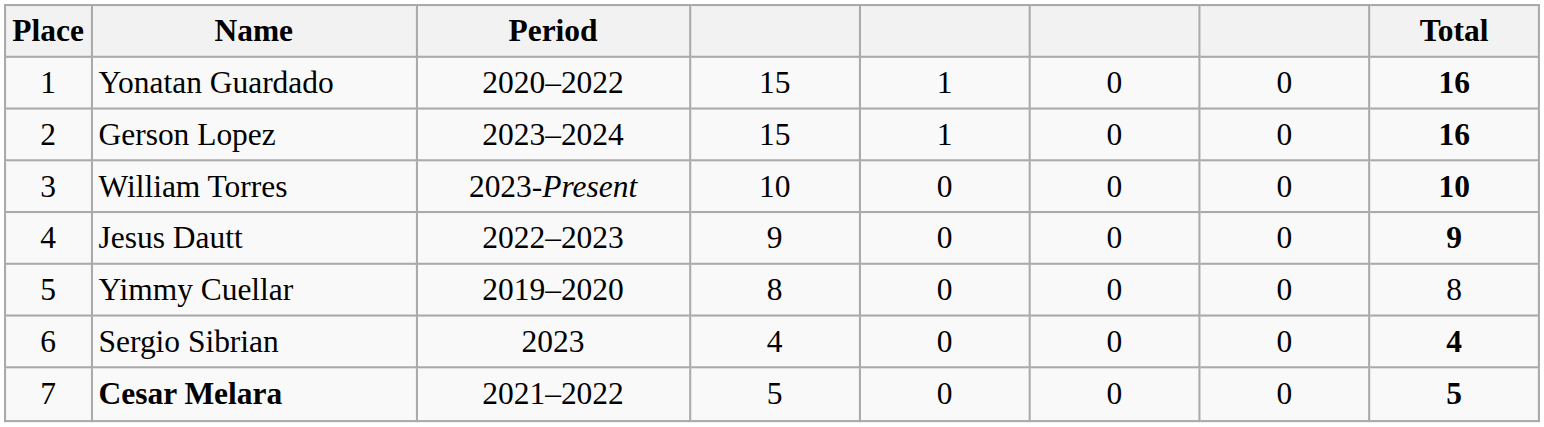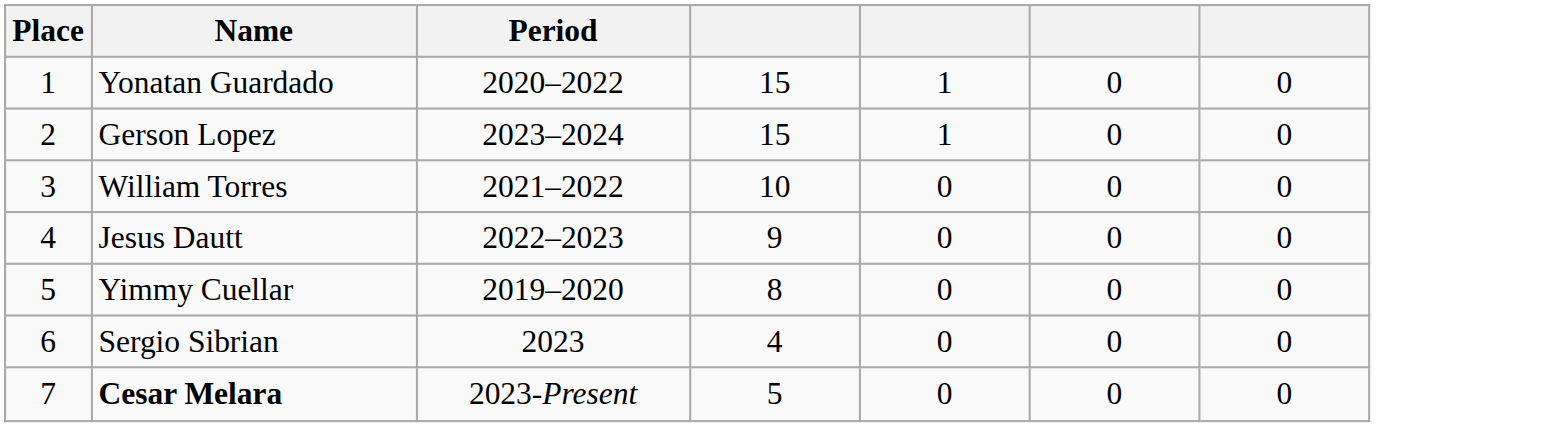 <table class="wikitable sortable" style="font-size: 95%; text-align: center;">
 <tr>
 <th width=30>Place</th>
 <th width=150>Name</th>
 <th width=125>Period</th>
 <th width=75></th>
 <th width=75></th>
 <th width=75></th>
 <th width=75></th>
-<th width=75><strong>Total</strong></th>
 </tr>
 <tr>
 <td>1</td>
 <td align="left"> Yonatan Guardado</td>
 <td>2020–2022</td>
 <td>15</td>
 <td>1</td>
 <td>0</td>
 <td>0</td>
-<td><strong>16</strong></td>
 </tr>
 <tr>
 <td>2</td>
 <td align="left"> Gerson Lopez</td>
 <td>2023–2024</td>
 <td>15</td>
 <td>1</td>
 <td>0</td>
 <td>0</td>
-<td><strong>16</strong></td>
 </tr>
 <tr>
 <td>3</td>
 <td align="left"> William Torres</td>
-<td>2023-<em>Present</em></td>
+<td>2021–2022</td>
 <td>10</td>
 <td>0</td>
 <td>0</td>
 <td>0</td>
-<td><strong>10</strong></td>
 </tr>
 <tr>
 <td>4</td>
 <td align="left"> Jesus Dautt</td>
 <td>2022–2023</td>
 <td>9</td>
 <td>0</td>
 <td>0</td>
 <td>0</td>
-<td><strong>9</strong></td>
 </tr>
 <tr>
 <td>5</td>
 <td align="left"> Yimmy Cuellar</td>
 <td>2019–2020</td>
 <td>8</td>
 <td>0</td>
 <td>0</td>
 <td>0</td>
-<td>8</td>
 </tr>
 <tr>
 <td>6</td>
 <td align="left"> Sergio Sibrian</td>
 <td>2023</td>
 <td>4</td>
 <td>0</td>
 <td>0</td>
 <td>0</td>
-<td><strong>4</strong></td>
 </tr>
 <tr>
 <td>7</td>
 <td align="left"> <strong>Cesar Melara</strong></td>
-<td>2021–2022</td>
+<td>2023-<em>Present</em></td>
 <td>5</td>
 <td>0</td>
 <td>0</td>
 <td>0</td>
-<td><strong>5</strong></td>
 </tr>
 </table>
